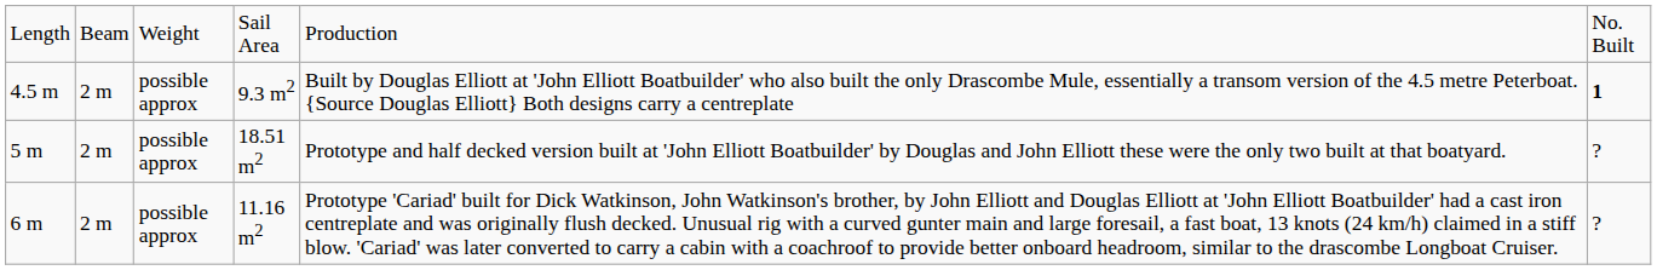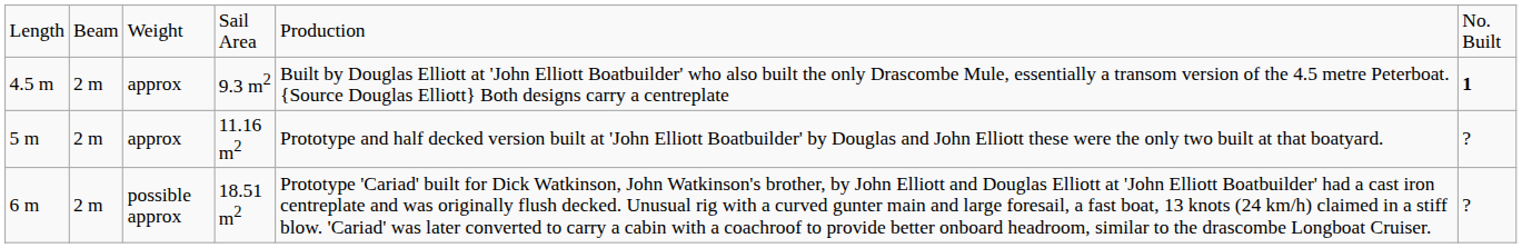 <table class="wikitable">
 <tr>
 <td>Length</td>
 <td>Beam</td>
 <td>Weight</td>
 <td>Sail Area</td>
 <td>Production</td>
 <td>No. Built</td>
 </tr>
 <tr>
 <td>4.5 m</td>
 <td>2 m</td>
-<td>possible approx </td>
+<td>approx </td>
 <td>9.3 m<sup>2</sup></td>
 <td>Built by Douglas Elliott at 'John Elliott Boatbuilder' who also built the only Drascombe Mule, essentially a transom version of the 4.5 metre Peterboat.{Source Douglas Elliott} Both designs carry a  centreplate</td>
 <td><strong>1</strong></td>
 </tr>
 <tr>
 <td>5 m</td>
 <td>2 m</td>
-<td>possible approx </td>
-<td>18.51 m<sup>2</sup></td>
+<td>approx </td>
+<td>11.16 m<sup>2</sup></td>
 <td>Prototype and half decked version built at 'John Elliott Boatbuilder' by Douglas and John Elliott these were the only two built at that boatyard.</td>
 <td>?</td>
 </tr>
 <tr>
 <td>6 m</td>
 <td>2 m</td>
 <td>possible approx </td>
-<td>11.16 m<sup>2</sup></td>
+<td>18.51 m<sup>2</sup></td>
 <td>Prototype 'Cariad' built for Dick Watkinson, John Watkinson's brother, by John Elliott and Douglas Elliott at 'John Elliott Boatbuilder' had a  cast iron centreplate and was originally flush decked. Unusual rig with a curved gunter main and large foresail, a fast boat, 13 knots (24 km/h) claimed in a stiff blow. 'Cariad' was later converted to carry a cabin with a coachroof to provide better onboard headroom, similar to the drascombe Longboat Cruiser.</td>
 <td>?</td>
 </tr>
 </table>
